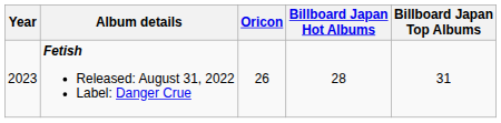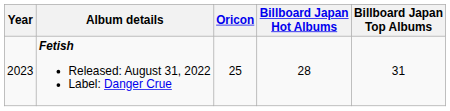 <table class="wikitable">
 <tr>
 <th>Year</th>
 <th>Album details</th>
 <th><a href='#'>Oricon</a></th>
 <th><a href='#'>Billboard Japan<br>Hot Albums</a></th>
 <th>Billboard Japan<br>Top Albums</th>
 </tr>
 <tr>
 <td>2023</td>
 <td><strong><em>Fetish</em></strong><br><ul><li>Released: August 31, 2022</li><li>Label: <a href='#'>Danger Crue</a></li></ul></td>
-<td align="center">26</td>
+<td align="center">25</td>
 <td align="center">28</td>
 <td align="center">31</td>
 </tr>
 </table>
